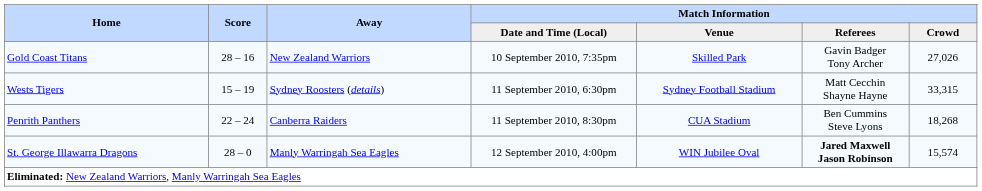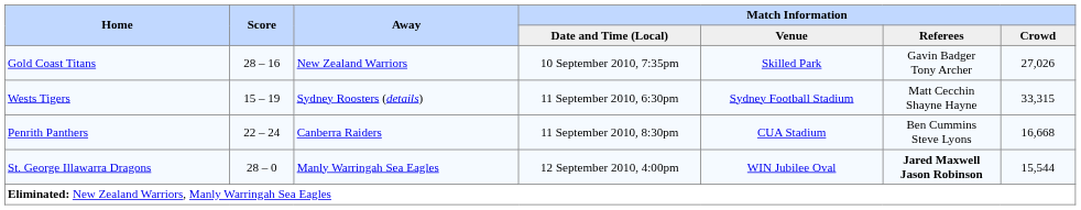 <table border="1" cellpadding="3" cellspacing="0" style="border-collapse:collapse; font-size:90%; width:100%">
 <tr style="background:#c1d8ff;">
 <th rowspan="2" style="width:21%;">Home</th>
 <th rowspan="2" style="width:6%;">Score</th>
 <th rowspan="2" style="width:21%;">Away</th>
 <th colspan=6>Match Information</th>
 </tr>
 <tr style="background:#efefef;">
 <th width=17%>Date and Time (Local)</th>
 <th width=17%>Venue</th>
 <th width=11%>Referees</th>
 <th width=7%>Crowd</th>
 </tr>
 <tr style="text-align:center; background:#f5faff;">
 <td align=left> <a href='#'>Gold Coast Titans</a></td>
 <td>28 – 16</td>
 <td align=left> <a href='#'>New Zealand Warriors</a></td>
 <td>10 September 2010, 7:35pm</td>
 <td><a href='#'>Skilled Park</a></td>
 <td>Gavin Badger<br> Tony Archer</td>
 <td>27,026</td>
 </tr>
 <tr style="text-align:center; background:#f5faff;">
 <td align=left> <a href='#'>Wests Tigers</a></td>
 <td>15 – 19</td>
 <td align=left> <a href='#'>Sydney Roosters</a> (<em><a href='#'>details</a></em>)</td>
 <td>11 September 2010, 6:30pm</td>
 <td><a href='#'>Sydney Football Stadium</a></td>
 <td>Matt Cecchin<br>Shayne Hayne</td>
 <td>33,315</td>
 </tr>
 <tr style="text-align:center; background:#f5faff;">
 <td align=left> <a href='#'>Penrith Panthers</a></td>
 <td>22 – 24</td>
 <td align=left> <a href='#'>Canberra Raiders</a></td>
 <td>11 September 2010, 8:30pm</td>
 <td><a href='#'>CUA Stadium</a></td>
 <td>Ben Cummins<br>Steve Lyons</td>
-<td>18,268</td>
+<td>16,668</td>
 </tr>
 <tr style="text-align:center; background:#f5faff;">
 <td align=left> <a href='#'>St. George Illawarra Dragons</a></td>
 <td>28 – 0</td>
 <td align=left> <a href='#'>Manly Warringah Sea Eagles</a></td>
 <td>12 September 2010, 4:00pm</td>
 <td><a href='#'>WIN Jubilee Oval</a></td>
 <td><strong>Jared Maxwell<br>Jason Robinson</strong></td>
-<td>15,574</td>
+<td>15,544</td>
 </tr>
 <tr>
 <td colspan="7" style="text-align:left;"><strong>Eliminated:</strong> <a href='#'>New Zealand Warriors</a>, <a href='#'>Manly Warringah Sea Eagles</a></td>
 </tr>
 </table>
